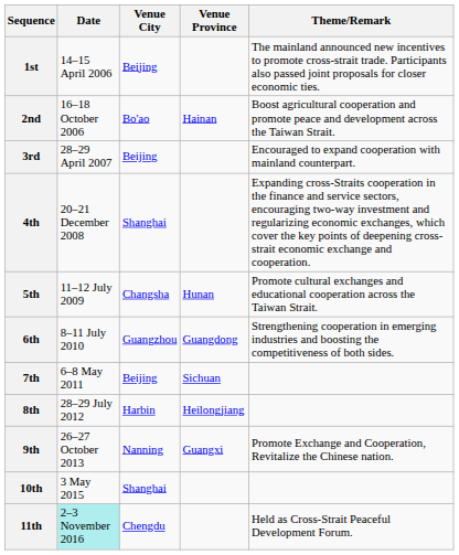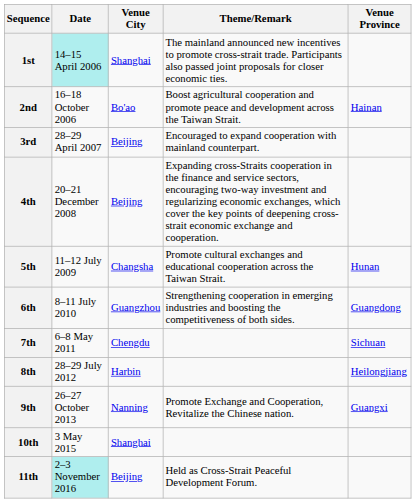 <table class=wikitable>
 <tr>
 <th>Sequence</th>
 <th>Date</th>
 <th>Venue City</th>
+<th>Theme/Remark</th>
 <th>Venue Province</th>
-<th>Theme/Remark</th>
 </tr>
 <tr>
 <th>1st</th>
-<td>14–15 April 2006</td>
-<td><a href='#'>Beijing</a></td>
+<td style="background: paleturquoise;">14–15 April 2006</td>
+<td><a href='#'>Shanghai</a></td>
+<td>The mainland announced new incentives to promote cross-strait trade. Participants also passed joint proposals for closer economic ties.</td>
 <td></td>
-<td>The mainland announced new incentives to promote cross-strait trade. Participants also passed joint proposals for closer economic ties.</td>
 </tr>
 <tr>
 <th>2nd</th>
 <td>16–18 October 2006</td>
 <td><a href='#'>Bo'ao</a></td>
+<td>Boost agricultural cooperation and promote peace and development across the Taiwan Strait.</td>
 <td><a href='#'>Hainan</a></td>
-<td>Boost agricultural cooperation and promote peace and development across the Taiwan Strait.</td>
 </tr>
 <tr>
 <th>3rd</th>
 <td>28–29 April 2007</td>
 <td><a href='#'>Beijing</a></td>
+<td>Encouraged to expand cooperation with mainland counterpart.</td>
 <td></td>
-<td>Encouraged to expand cooperation with mainland counterpart.</td>
 </tr>
 <tr>
 <th>4th</th>
 <td>20–21 December 2008</td>
-<td><a href='#'>Shanghai</a></td>
+<td><a href='#'>Beijing</a></td>
+<td>Expanding cross-Straits cooperation in the finance and service sectors, encouraging two-way investment and regularizing economic exchanges, which cover the key points of deepening cross-strait economic exchange and cooperation.</td>
 <td></td>
-<td>Expanding cross-Straits cooperation in the finance and service sectors, encouraging two-way investment and regularizing economic exchanges, which cover the key points of deepening cross-strait economic exchange and cooperation.</td>
 </tr>
 <tr>
 <th>5th</th>
 <td>11–12 July 2009</td>
 <td><a href='#'>Changsha</a></td>
+<td>Promote cultural exchanges and educational cooperation across the Taiwan Strait.</td>
 <td><a href='#'>Hunan</a></td>
-<td>Promote cultural exchanges and educational cooperation across the Taiwan Strait.</td>
 </tr>
 <tr>
 <th>6th</th>
 <td>8–11 July 2010</td>
 <td><a href='#'>Guangzhou</a></td>
+<td>Strengthening cooperation in emerging industries and boosting the competitiveness of both sides.</td>
 <td><a href='#'>Guangdong</a></td>
-<td>Strengthening cooperation in emerging industries and boosting the competitiveness of both sides.</td>
 </tr>
 <tr>
 <th>7th</th>
 <td>6–8 May 2011</td>
-<td><a href='#'>Beijing</a></td>
+<td><a href='#'>Chengdu</a></td>
+<td></td>
 <td><a href='#'>Sichuan</a></td>
-<td></td>
 </tr>
 <tr>
 <th>8th</th>
 <td>28–29 July 2012</td>
 <td><a href='#'>Harbin</a></td>
+<td></td>
 <td><a href='#'>Heilongjiang</a></td>
-<td></td>
 </tr>
 <tr>
 <th>9th</th>
 <td>26–27 October 2013</td>
 <td><a href='#'>Nanning</a></td>
+<td>Promote Exchange and Cooperation, Revitalize the Chinese nation.</td>
 <td><a href='#'>Guangxi</a></td>
-<td>Promote Exchange and Cooperation, Revitalize the Chinese nation.</td>
 </tr>
 <tr>
 <th>10th</th>
 <td>3 May 2015</td>
 <td><a href='#'>Shanghai</a></td>
 <td></td>
 <td></td>
 </tr>
 <tr>
 <th>11th</th>
 <td style="background: paleturquoise;">2–3 November 2016</td>
-<td><a href='#'>Chengdu</a></td>
+<td><a href='#'>Beijing</a></td>
+<td>Held as Cross-Strait Peaceful Development Forum.</td>
 <td></td>
-<td>Held as Cross-Strait Peaceful Development Forum.</td>
 </tr>
 </table>
